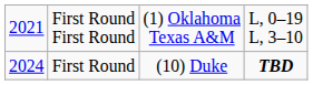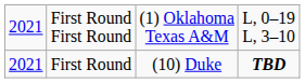 <table class="wikitable">
 <tr align="center">
 <td><a href='#'>2021</a></td>
 <td>First Round <br> First Round</td>
 <td>(1) <a href='#'>Oklahoma</a> <br> <a href='#'>Texas A&M</a></td>
 <td>L, 0–19 <br> L, 3–10</td>
 </tr>
 <tr align="center">
-<td><a href='#'>2024</a></td>
+<td><a href='#'>2021</a></td>
 <td>First Round</td>
 <td>(10) <a href='#'>Duke</a></td>
 <td><strong><em>TBD</em></strong></td>
 </tr>
 </table>
